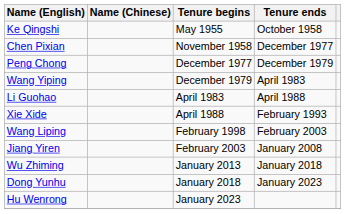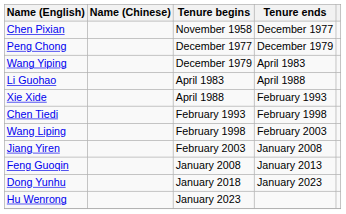 <table class="wikitable">
 <tr>
 <th>Name (English)</th>
 <th>Name (Chinese)</th>
 <th>Tenure begins</th>
 <th>Tenure ends</th>
 <th></th>
-</tr>
-<tr>
-<td><a href='#'>Ke Qingshi</a></td>
-<td></td>
-<td>May 1955</td>
-<td>October 1958</td>
-<td></td>
 </tr>
 <tr>
 <td><a href='#'>Chen Pixian</a></td>
 <td></td>
 <td>November 1958</td>
 <td>December 1977</td>
 <td></td>
 </tr>
 <tr>
 <td><a href='#'>Peng Chong</a></td>
 <td></td>
 <td>December 1977</td>
 <td>December 1979</td>
 <td></td>
 </tr>
 <tr>
 <td><a href='#'>Wang Yiping</a></td>
 <td></td>
 <td>December 1979</td>
 <td>April 1983</td>
 <td></td>
 </tr>
 <tr>
 <td><a href='#'>Li Guohao</a></td>
 <td></td>
 <td>April 1983</td>
 <td>April 1988</td>
 <td></td>
 </tr>
 <tr>
 <td><a href='#'>Xie Xide</a></td>
 <td></td>
 <td>April 1988</td>
 <td>February 1993</td>
 <td></td>
 </tr>
 <tr>
+<td><a href='#'>Chen Tiedi</a></td>
+<td></td>
+<td>February 1993</td>
+<td>February 1998</td>
+<td></td>
+</tr>
+<tr>
 <td><a href='#'>Wang Liping</a></td>
 <td></td>
 <td>February 1998</td>
 <td>February 2003</td>
 <td></td>
 </tr>
 <tr>
 <td><a href='#'>Jiang Yiren</a></td>
 <td></td>
 <td>February 2003</td>
 <td>January 2008</td>
 <td></td>
 </tr>
 <tr>
-<td><a href='#'>Wu Zhiming</a></td>
+<td><a href='#'>Feng Guoqin</a></td>
 <td></td>
+<td>January 2008</td>
 <td>January 2013</td>
-<td>January 2018</td>
 <td></td>
 </tr>
 <tr>
 <td><a href='#'>Dong Yunhu</a></td>
 <td></td>
 <td>January 2018</td>
 <td>January 2023</td>
 <td></td>
 </tr>
 <tr>
 <td><a href='#'>Hu Wenrong</a></td>
 <td></td>
 <td>January 2023</td>
 <td></td>
 <td></td>
 </tr>
 <tr>
 </tr>
 </table>
